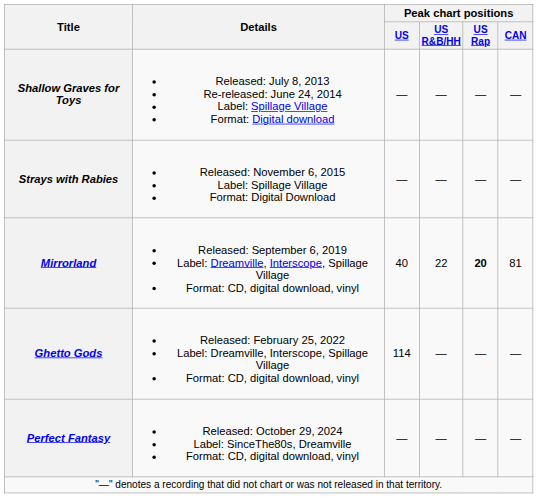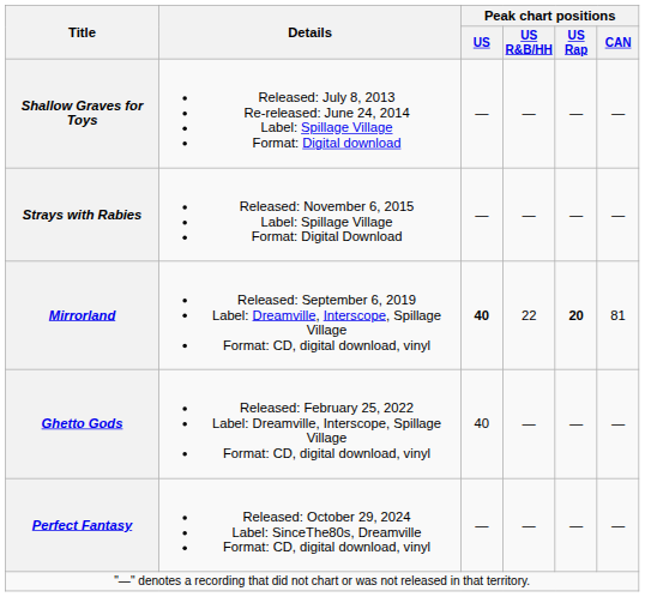 <table class="wikitable plainrowheaders" style="text-align:center;">
 <tr>
 <th scope="col" rowspan="2" style="width:11em;">Title</th>
 <th scope="col" rowspan="2" style="width:22em;">Details</th>
 <th scope="col" colspan="4">Peak chart positions</th>
 </tr>
 <tr>
 <th scope="col" style="width:3em;font-size:90%;"><a href='#'>US</a><br></th>
 <th scope="col" style="width:3em;font-size:90%;"><a href='#'>US<br>R&B/HH</a><br></th>
 <th scope="col" style="width:3em;font-size:90%;"><a href='#'>US<br>Rap</a><br></th>
 <th scope="col" style="width:3em;font-size:90%;"><a href='#'>CAN</a><br></th>
 </tr>
 <tr>
 <th scope="row"><em>Shallow Graves for Toys</em></th>
 <td><br><ul><li>Released: July 8, 2013</li><li>Re-released: June 24, 2014</li><li>Label: <a href='#'>Spillage Village</a></li><li>Format: <a href='#'>Digital download</a></li></ul></td>
 <td>—</td>
 <td>—</td>
 <td>—</td>
 <td>—</td>
 </tr>
 <tr>
 <th scope="row"><em>Strays with Rabies</em></th>
 <td><br><ul><li>Released: November 6, 2015</li><li>Label: Spillage Village</li><li>Format: Digital Download</li></ul></td>
 <td>—</td>
 <td>—</td>
 <td>—</td>
 <td>—</td>
 </tr>
 <tr>
 <th scope="row"><em><a href='#'>Mirrorland</a></em></th>
 <td><br><ul><li>Released: September 6, 2019</li><li>Label: <a href='#'>Dreamville</a>, <a href='#'>Interscope</a>, Spillage Village</li><li>Format: CD, digital download, vinyl</li></ul></td>
-<td>40</td>
+<td><strong>40</strong></td>
 <td>22</td>
 <td><strong>20</strong></td>
 <td>81</td>
 </tr>
 <tr>
 <th scope="row"><em><a href='#'>Ghetto Gods</a></em></th>
 <td><br><ul><li>Released: February 25, 2022</li><li>Label: Dreamville, Interscope, Spillage Village</li><li>Format: CD, digital download, vinyl</li></ul></td>
-<td>114</td>
+<td>40</td>
 <td>—</td>
 <td>—</td>
 <td>—</td>
 </tr>
 <tr>
 <th scope="row"><em><a href='#'>Perfect Fantasy</a></em></th>
 <td><br><ul><li>Released: October 29, 2024</li><li>Label: SinceThe80s, Dreamville</li><li>Format: CD, digital download, vinyl</li></ul></td>
 <td>—</td>
 <td>—</td>
 <td>—</td>
 <td>—</td>
 </tr>
 <tr>
 <td colspan="14" style="font-size:90%">"—" denotes a recording that did not chart or was not released in that territory.</td>
 </tr>
 </table>
